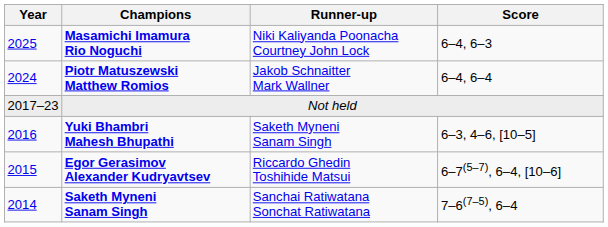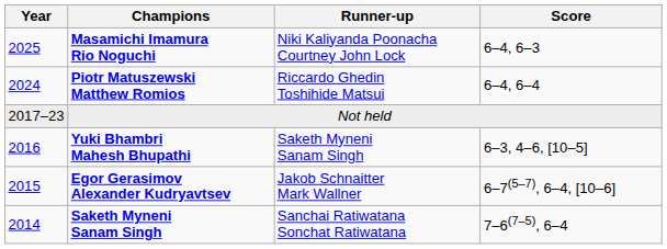 <table class="wikitable" style="font-size:90%">
 <tr>
 <th>Year</th>
 <th width="200">Champions</th>
 <th width="200">Runner-up</th>
 <th width="175">Score</th>
 </tr>
 <tr>
 <td><a href='#'>2025</a></td>
 <td> <strong><a href='#'>Masamichi Imamura</a></strong><br>  <strong><a href='#'>Rio Noguchi</a></strong></td>
 <td> <a href='#'>Niki Kaliyanda Poonacha</a><br>  <a href='#'>Courtney John Lock</a></td>
 <td>6–4, 6–3</td>
 </tr>
 <tr>
 <td><a href='#'>2024</a></td>
 <td> <strong><a href='#'>Piotr Matuszewski</a></strong><br>  <strong><a href='#'>Matthew Romios</a></strong></td>
-<td> <a href='#'>Jakob Schnaitter</a><br>  <a href='#'>Mark Wallner</a></td>
+<td> <a href='#'>Riccardo Ghedin</a><br>  <a href='#'>Toshihide Matsui</a></td>
 <td>6–4, 6–4</td>
 </tr>
 <tr>
 <td style="background:#ededed">2017–23</td>
 <td colspan=3 align=center style="background:#ededed"><em>Not held</em></td>
 </tr>
 <tr>
 <td><a href='#'>2016</a></td>
 <td> <strong><a href='#'>Yuki Bhambri</a></strong><br>  <strong><a href='#'>Mahesh Bhupathi</a></strong></td>
 <td> <a href='#'>Saketh Myneni</a><br>  <a href='#'>Sanam Singh</a></td>
 <td>6–3, 4–6, [10–5]</td>
 </tr>
 <tr>
 <td><a href='#'>2015</a></td>
 <td> <strong><a href='#'>Egor Gerasimov</a></strong><br>  <strong><a href='#'>Alexander Kudryavtsev</a></strong></td>
-<td> <a href='#'>Riccardo Ghedin</a><br>  <a href='#'>Toshihide Matsui</a></td>
+<td> <a href='#'>Jakob Schnaitter</a><br>  <a href='#'>Mark Wallner</a></td>
 <td>6–7<sup>(5–7)</sup>, 6–4, [10–6]</td>
 </tr>
 <tr>
 <td><a href='#'>2014</a></td>
 <td> <strong><a href='#'>Saketh Myneni</a></strong><br> <strong><a href='#'>Sanam Singh</a></strong></td>
 <td> <a href='#'>Sanchai Ratiwatana</a><br> <a href='#'>Sonchat Ratiwatana</a></td>
 <td>7–6<sup>(7–5)</sup>, 6–4</td>
 </tr>
 </table>
